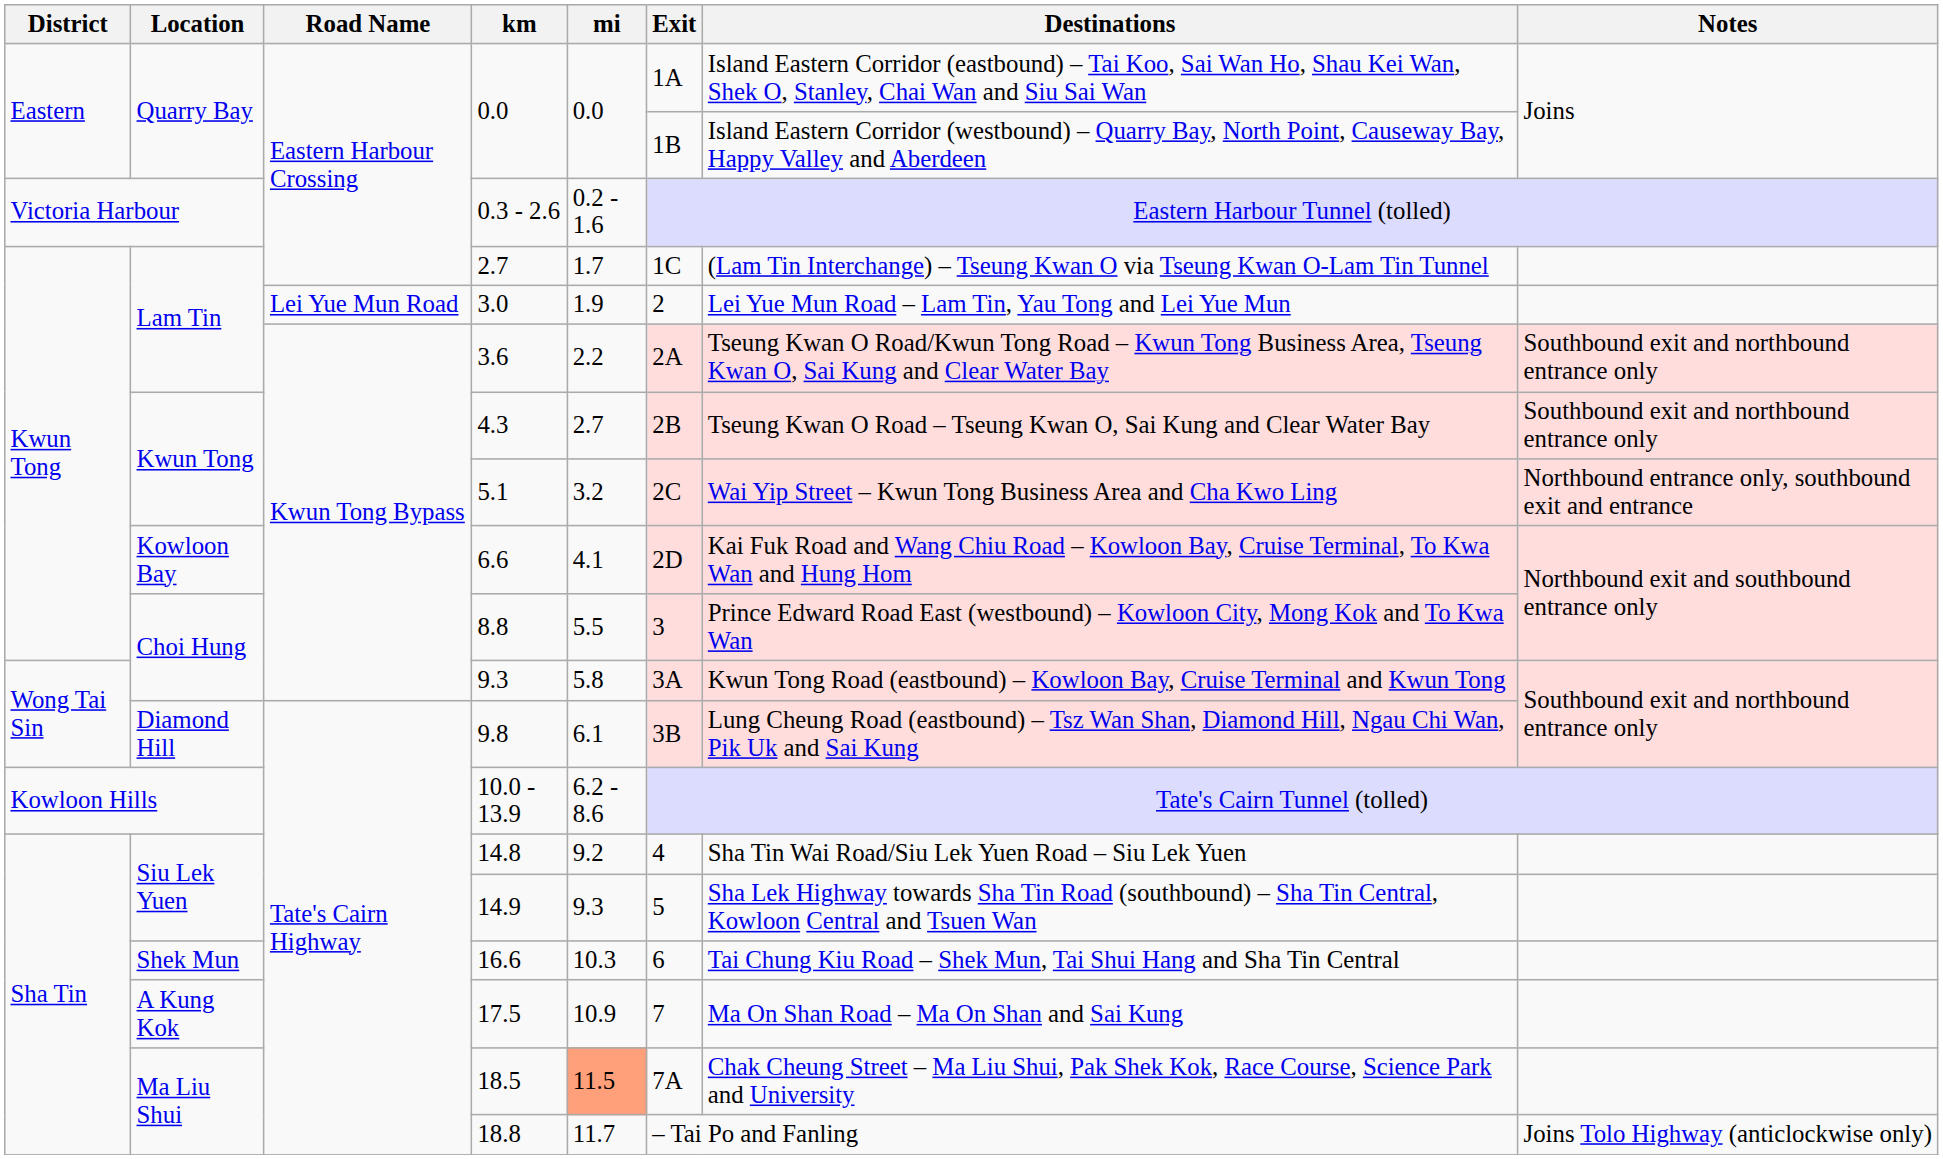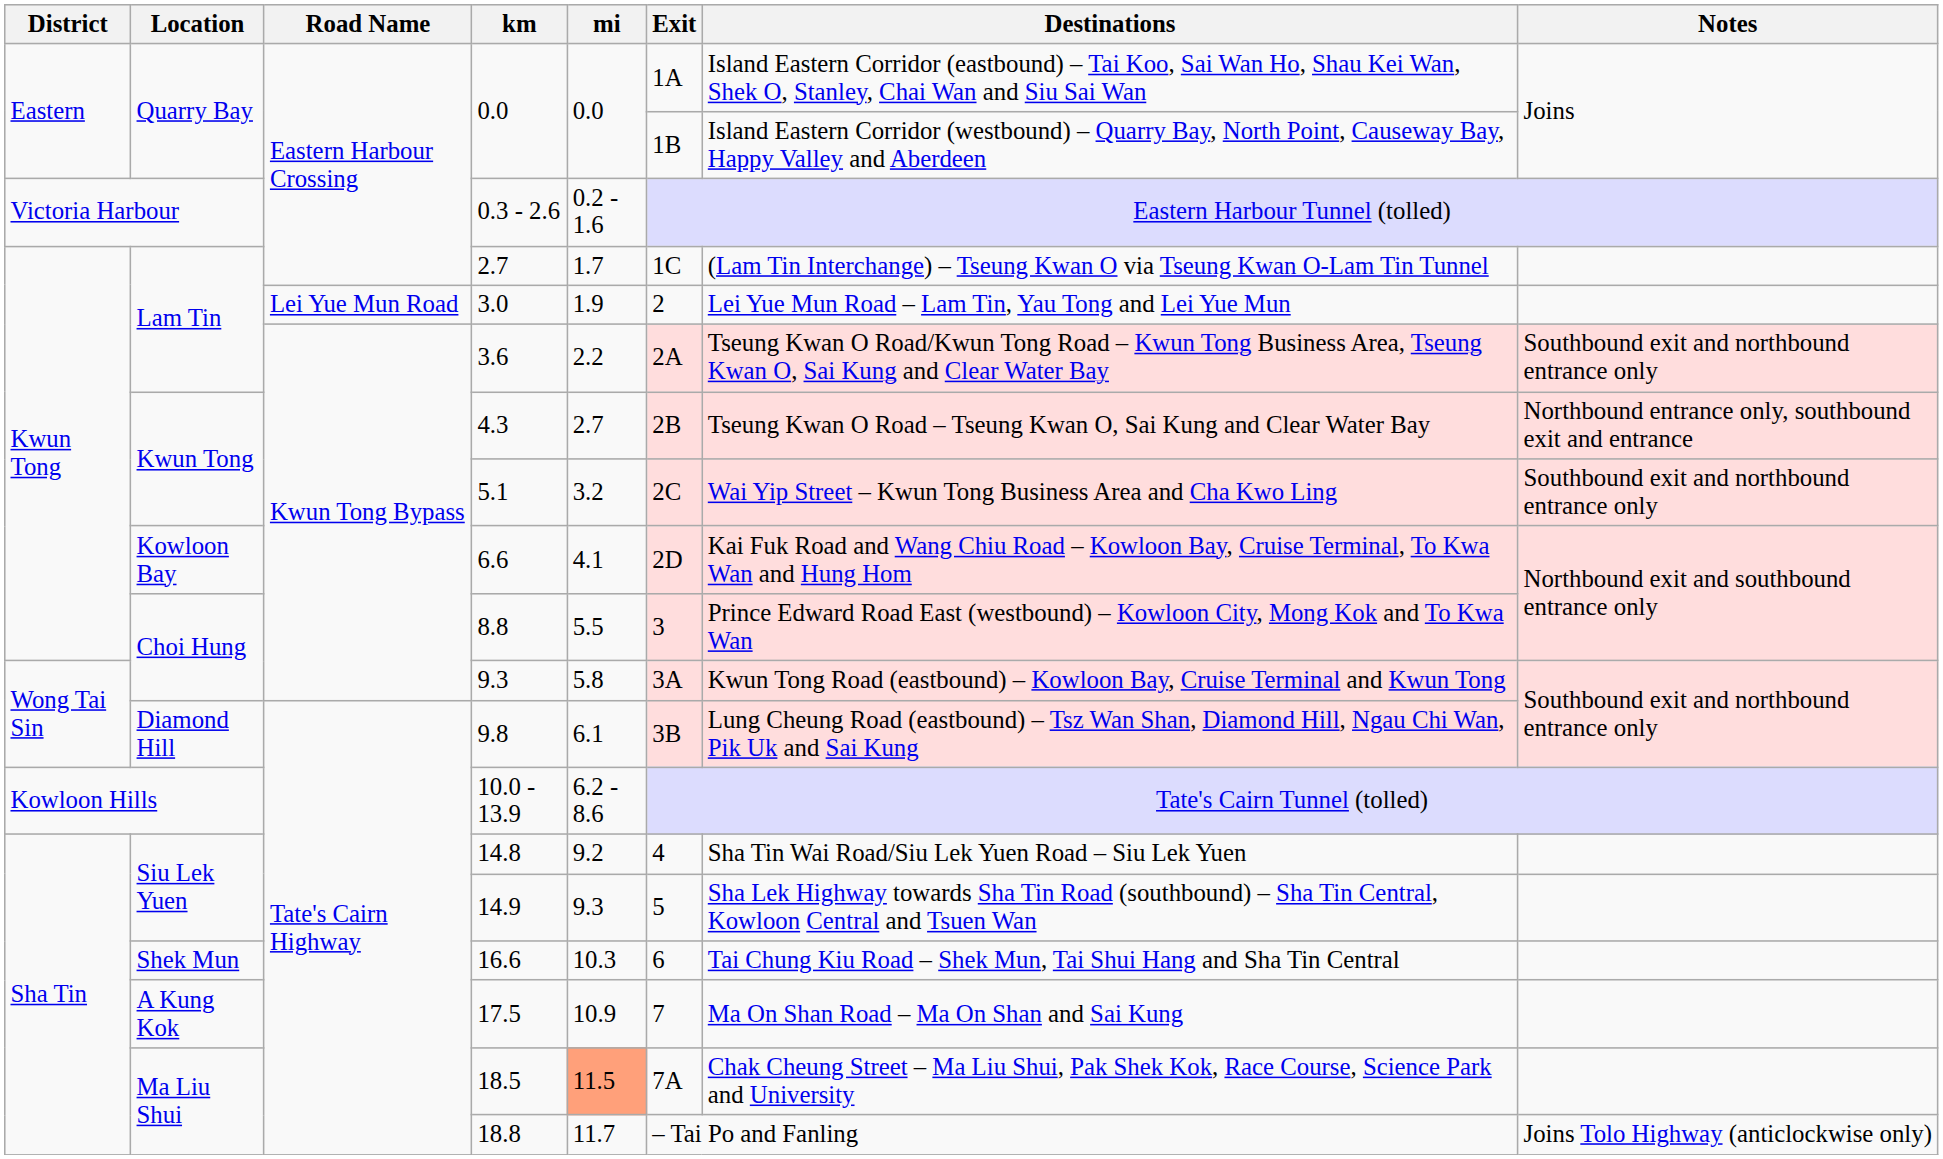 <table class="wikitable">
 <tr>
 <th>District</th>
 <th>Location</th>
 <th>Road Name</th>
 <th>km</th>
 <th>mi</th>
 <th>Exit</th>
 <th>Destinations</th>
 <th>Notes</th>
 </tr>
 <tr>
 <td rowspan="2"><a href='#'>Eastern</a></td>
 <td rowspan="2"><a href='#'>Quarry Bay</a></td>
 <td rowspan="4"><a href='#'>Eastern Harbour Crossing</a></td>
 <td rowspan="2">0.0</td>
 <td rowspan="2">0.0</td>
 <td>1A</td>
 <td> Island Eastern Corridor (eastbound) – <a href='#'>Tai Koo</a>, <a href='#'>Sai Wan Ho</a>, <a href='#'>Shau Kei Wan</a>, <a href='#'>Shek O</a>, <a href='#'>Stanley</a>, <a href='#'>Chai Wan</a> and <a href='#'>Siu Sai Wan</a></td>
 <td rowspan="2">Joins </td>
 </tr>
 <tr>
 <td>1B</td>
 <td> Island Eastern Corridor (westbound) – <a href='#'>Quarry Bay</a>, <a href='#'>North Point</a>, <a href='#'>Causeway Bay</a>, <a href='#'>Happy Valley</a> and <a href='#'>Aberdeen</a></td>
 </tr>
 <tr>
 <td colspan="2"><a href='#'>Victoria Harbour</a></td>
 <td>0.3 - 2.6</td>
 <td>0.2 - 1.6</td>
 <td colspan="3" style="background:#dcdcfe; text-align: center;"><a href='#'>Eastern Harbour Tunnel</a>  (tolled)</td>
 </tr>
 <tr>
 <td rowspan="7"><a href='#'>Kwun Tong</a></td>
 <td rowspan="3"><a href='#'>Lam Tin</a></td>
 <td>2.7</td>
 <td>1.7</td>
 <td>1C</td>
 <td> (<a href='#'>Lam Tin Interchange</a>) – <a href='#'>Tseung Kwan O</a> via <a href='#'>Tseung Kwan O-Lam Tin Tunnel</a></td>
 <td></td>
 </tr>
 <tr>
 <td><a href='#'>Lei Yue Mun Road</a> </td>
 <td>3.0</td>
 <td>1.9</td>
 <td>2</td>
 <td><a href='#'>Lei Yue Mun Road</a> – <a href='#'>Lam Tin</a>, <a href='#'>Yau Tong</a> and <a href='#'>Lei Yue Mun</a></td>
 <td></td>
 </tr>
 <tr>
 <td rowspan="6"><a href='#'>Kwun Tong Bypass</a> </td>
 <td>3.6</td>
 <td>2.2</td>
 <td style="background:#ffdddd;">2A</td>
 <td style="background:#ffdddd;"> Tseung Kwan O Road/Kwun Tong Road – <a href='#'>Kwun Tong</a> Business Area, <a href='#'>Tseung Kwan O</a>, <a href='#'>Sai Kung</a> and <a href='#'>Clear Water Bay</a></td>
 <td style="background:#ffdddd;">Southbound exit and northbound entrance only</td>
 </tr>
 <tr>
 <td rowspan="2"><a href='#'>Kwun Tong</a></td>
 <td>4.3</td>
 <td>2.7</td>
 <td style="background:#ffdddd;">2B</td>
 <td style="background:#ffdddd;"> Tseung Kwan O Road – Tseung Kwan O, Sai Kung and Clear Water Bay</td>
-<td style="background:#ffdddd;">Southbound exit and northbound entrance only</td>
+<td style="background:#ffdddd;">Northbound entrance only, southbound exit and entrance</td>
 </tr>
 <tr>
 <td>5.1</td>
 <td>3.2</td>
 <td style="background:#ffdddd;">2C</td>
 <td style="background:#ffdddd;"><a href='#'>Wai Yip Street</a> – Kwun Tong Business Area and <a href='#'>Cha Kwo Ling</a></td>
-<td style="background:#ffdddd;">Northbound entrance only, southbound exit and entrance</td>
+<td style="background:#ffdddd;">Southbound exit and northbound entrance only</td>
 </tr>
 <tr>
 <td><a href='#'>Kowloon Bay</a></td>
 <td>6.6</td>
 <td>4.1</td>
 <td style="background:#ffdddd;">2D</td>
 <td style="background:#ffdddd;"> Kai Fuk Road and <a href='#'>Wang Chiu Road</a> – <a href='#'>Kowloon Bay</a>, <a href='#'>Cruise Terminal</a>, <a href='#'>To Kwa Wan</a> and <a href='#'>Hung Hom</a></td>
 <td rowspan="2" style="background:#ffdddd;">Northbound exit and southbound entrance only</td>
 </tr>
 <tr>
 <td rowspan="2"><a href='#'>Choi Hung</a></td>
 <td>8.8</td>
 <td>5.5</td>
 <td style="background:#ffdddd;">3</td>
 <td style="background:#ffdddd;">Prince Edward Road East (westbound) – <a href='#'>Kowloon City</a>, <a href='#'>Mong Kok</a> and <a href='#'>To Kwa Wan</a></td>
 </tr>
 <tr>
 <td rowspan="2"><a href='#'>Wong Tai Sin</a></td>
 <td>9.3</td>
 <td>5.8</td>
 <td style="background:#ffdddd;">3A</td>
 <td style="background:#ffdddd;"> Kwun Tong Road (eastbound) – <a href='#'>Kowloon Bay</a>, <a href='#'>Cruise Terminal</a> and <a href='#'>Kwun Tong</a></td>
 <td rowspan="2" style="background:#ffdddd;">Southbound exit and northbound entrance only</td>
 </tr>
 <tr>
 <td><a href='#'>Diamond Hill</a></td>
 <td rowspan="8"><a href='#'>Tate's Cairn Highway</a> </td>
 <td>9.8</td>
 <td>6.1</td>
 <td style="background:#ffdddd;">3B</td>
 <td style="background:#ffdddd;"> Lung Cheung Road (eastbound) – <a href='#'>Tsz Wan Shan</a>, <a href='#'>Diamond Hill</a>, <a href='#'>Ngau Chi Wan</a>, <a href='#'>Pik Uk</a> and <a href='#'>Sai Kung</a></td>
 </tr>
 <tr>
 <td colspan="2"><a href='#'>Kowloon Hills</a></td>
 <td>10.0 - 13.9</td>
 <td>6.2 - 8.6</td>
 <td colspan="3" style="background:#dcdcfe; text-align: center;"><a href='#'>Tate's Cairn Tunnel</a>  (tolled) </td>
 </tr>
 <tr>
 <td rowspan="6"><a href='#'>Sha Tin</a></td>
 <td rowspan="2"><a href='#'>Siu Lek Yuen</a></td>
 <td>14.8</td>
 <td>9.2</td>
 <td>4</td>
 <td>Sha Tin Wai Road/Siu Lek Yuen Road – Siu Lek Yuen</td>
 <td></td>
 </tr>
 <tr>
 <td>14.9</td>
 <td>9.3</td>
 <td>5</td>
 <td><a href='#'>Sha Lek Highway</a> towards  <a href='#'>Sha Tin Road</a> (southbound) – <a href='#'>Sha Tin Central</a>, <a href='#'>Kowloon</a> <a href='#'>Central</a> and <a href='#'>Tsuen Wan</a></td>
 <td></td>
 </tr>
 <tr>
 <td><a href='#'>Shek Mun</a></td>
 <td>16.6</td>
 <td>10.3</td>
 <td>6</td>
 <td><a href='#'>Tai Chung Kiu Road</a> – <a href='#'>Shek Mun</a>, <a href='#'>Tai Shui Hang</a> and Sha Tin Central</td>
 <td></td>
 </tr>
 <tr>
 <td><a href='#'>A Kung Kok</a></td>
 <td>17.5</td>
 <td>10.9</td>
 <td>7</td>
 <td><a href='#'>Ma On Shan Road</a> – <a href='#'>Ma On Shan</a> and <a href='#'>Sai Kung</a></td>
 <td></td>
 </tr>
 <tr>
 <td rowspan="2"><a href='#'>Ma Liu Shui</a></td>
 <td>18.5</td>
 <td style="background: lightsalmon;">11.5</td>
 <td>7A</td>
 <td><a href='#'>Chak Cheung Street</a> – <a href='#'>Ma Liu Shui</a>, <a href='#'>Pak Shek Kok</a>, <a href='#'>Race Course</a>, <a href='#'>Science Park</a> and <a href='#'>University</a></td>
 <td></td>
 </tr>
 <tr>
 <td>18.8</td>
 <td>11.7</td>
 <td colspan="2"> – Tai Po and Fanling</td>
 <td>Joins  <a href='#'>Tolo Highway</a> (anticlockwise only)</td>
 </tr>
 </table>
